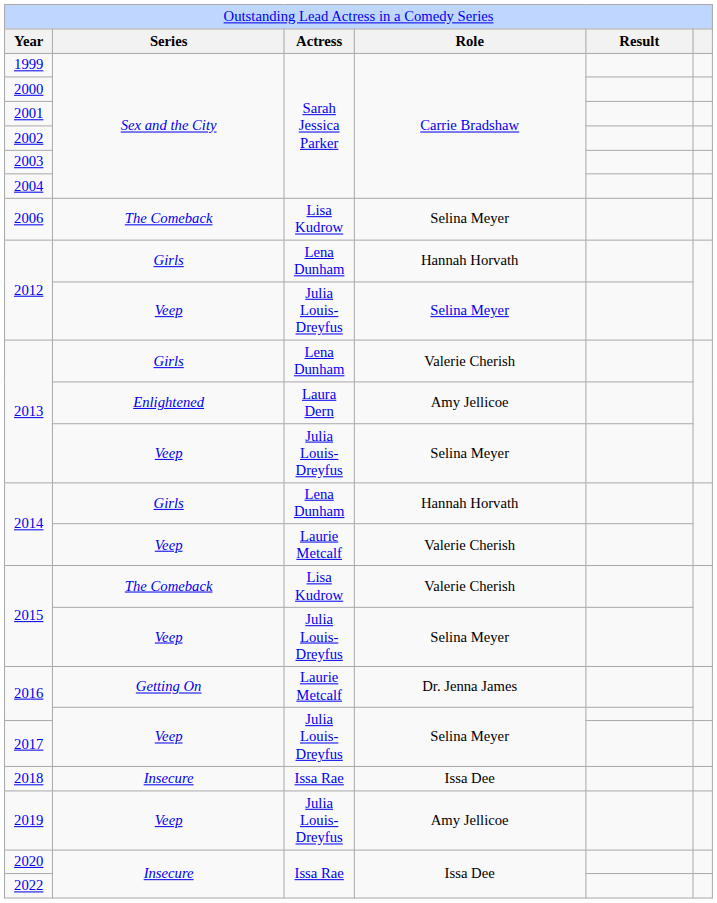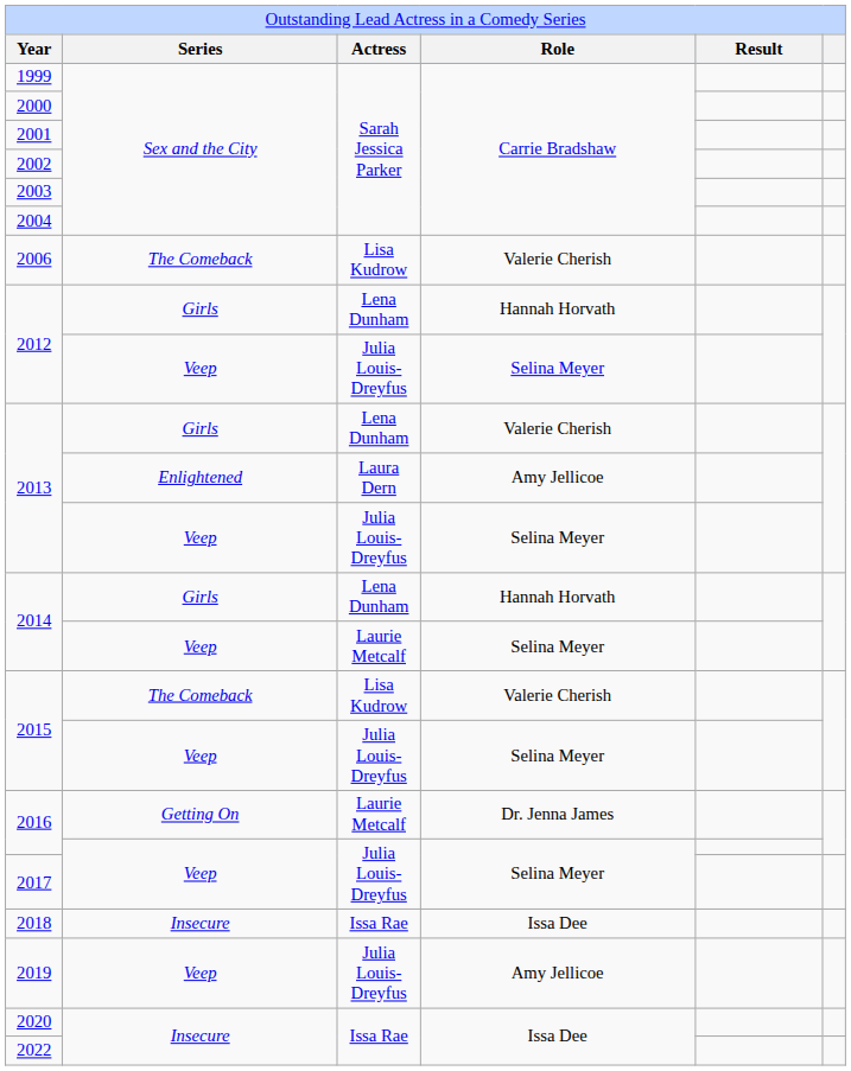 <table class="wikitable plainrowheaders" style="text-align: center; font-size: 90%" width=55%>
 <tr ---- bgcolor="#bfd7ff">
 <td colspan=6 align=center><a href='#'>Outstanding Lead Actress in a Comedy Series</a></td>
 </tr>
 <tr ---- bgcolor="#bfd7ff">
 <th scope="col" style="width:1%;">Year</th>
 <th scope="col" style="width:12%;">Series</th>
 <th scope="col" style="width:1%;">Actress</th>
 <th scope="col" style="width:12%;">Role</th>
 <th scope="col" style="width:5%;">Result</th>
 <th scope="col" style="width:1%;"></th>
 </tr>
 <tr>
 <td><a href='#'>1999</a></td>
 <td rowspan="6"><em><a href='#'>Sex and the City</a></em></td>
 <td rowspan="6"><a href='#'>Sarah Jessica Parker</a></td>
 <td rowspan="6"><a href='#'>Carrie Bradshaw</a></td>
 <td></td>
 <td></td>
 </tr>
 <tr>
 <td><a href='#'>2000</a></td>
 <td></td>
 <td></td>
 </tr>
 <tr>
 <td><a href='#'>2001</a></td>
 <td></td>
 <td></td>
 </tr>
 <tr>
 <td><a href='#'>2002</a></td>
 <td></td>
 <td></td>
 </tr>
 <tr>
 <td><a href='#'>2003</a></td>
 <td></td>
 <td></td>
 </tr>
 <tr>
 <td><a href='#'>2004</a></td>
 <td></td>
 <td></td>
 </tr>
 <tr>
 <td><a href='#'>2006</a></td>
 <td><em><a href='#'>The Comeback</a></em></td>
 <td><a href='#'>Lisa Kudrow</a></td>
-<td>Selina Meyer</td>
+<td>Valerie Cherish</td>
 <td></td>
 <td></td>
 </tr>
 <tr>
 <td rowspan="2"><a href='#'>2012</a></td>
 <td><em><a href='#'>Girls</a></em></td>
 <td><a href='#'>Lena Dunham</a></td>
 <td>Hannah Horvath</td>
 <td></td>
 <td rowspan="2"></td>
 </tr>
 <tr>
 <td><em><a href='#'>Veep</a></em></td>
 <td><a href='#'>Julia Louis-Dreyfus</a></td>
 <td><a href='#'>Selina Meyer</a></td>
 <td></td>
 </tr>
 <tr>
 <td rowspan="3"><a href='#'>2013</a></td>
 <td><em><a href='#'>Girls</a></em></td>
 <td><a href='#'>Lena Dunham</a></td>
 <td>Valerie Cherish</td>
 <td></td>
 <td rowspan="3"></td>
 </tr>
 <tr>
 <td><em><a href='#'>Enlightened</a></em></td>
 <td><a href='#'>Laura Dern</a></td>
 <td>Amy Jellicoe</td>
 <td></td>
 </tr>
 <tr>
 <td><em><a href='#'>Veep</a></em></td>
 <td><a href='#'>Julia Louis-Dreyfus</a></td>
 <td>Selina Meyer</td>
 <td></td>
 </tr>
 <tr>
 <td rowspan="2"><a href='#'>2014</a></td>
 <td><em><a href='#'>Girls</a></em></td>
 <td><a href='#'>Lena Dunham</a></td>
 <td>Hannah Horvath</td>
 <td></td>
 <td rowspan="2"></td>
 </tr>
 <tr>
 <td><em><a href='#'>Veep</a></em></td>
 <td><a href='#'>Laurie Metcalf</a></td>
-<td>Valerie Cherish</td>
+<td>Selina Meyer</td>
 <td></td>
 </tr>
 <tr>
 <td rowspan="2"><a href='#'>2015</a></td>
 <td><em><a href='#'>The Comeback</a></em></td>
 <td><a href='#'>Lisa Kudrow</a></td>
 <td>Valerie Cherish</td>
 <td></td>
 <td rowspan="2"></td>
 </tr>
 <tr>
 <td><em><a href='#'>Veep</a></em></td>
 <td><a href='#'>Julia Louis-Dreyfus</a></td>
 <td>Selina Meyer</td>
 <td></td>
 </tr>
 <tr>
 <td rowspan="2"><a href='#'>2016</a></td>
 <td><em><a href='#'>Getting On</a></em></td>
 <td><a href='#'>Laurie Metcalf</a></td>
 <td>Dr. Jenna James</td>
 <td></td>
 <td rowspan="2"></td>
 </tr>
 <tr>
 <td rowspan="2"><em><a href='#'>Veep</a></em></td>
 <td rowspan="2"><a href='#'>Julia Louis-Dreyfus</a></td>
 <td rowspan="2">Selina Meyer</td>
 <td></td>
 </tr>
 <tr>
 <td><a href='#'>2017</a></td>
 <td></td>
 <td></td>
 </tr>
 <tr>
 <td><a href='#'>2018</a></td>
 <td><em><a href='#'>Insecure</a></em></td>
 <td><a href='#'>Issa Rae</a></td>
 <td>Issa Dee</td>
 <td></td>
 <td></td>
 </tr>
 <tr>
 <td><a href='#'>2019</a></td>
 <td><em><a href='#'>Veep</a></em></td>
 <td><a href='#'>Julia Louis-Dreyfus</a></td>
 <td>Amy Jellicoe</td>
 <td></td>
 <td></td>
 </tr>
 <tr>
 <td><a href='#'>2020</a></td>
 <td rowspan="2"><em><a href='#'>Insecure</a></em></td>
 <td rowspan="2"><a href='#'>Issa Rae</a></td>
 <td rowspan="2">Issa Dee</td>
 <td></td>
 <td></td>
 </tr>
 <tr>
 <td><a href='#'>2022</a></td>
 <td></td>
 <td></td>
 </tr>
 </table>
